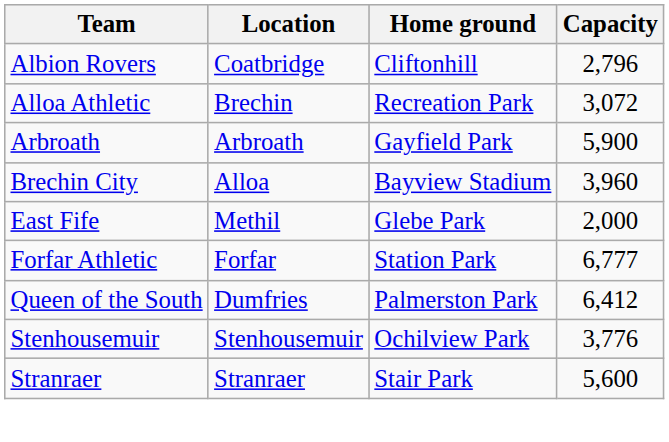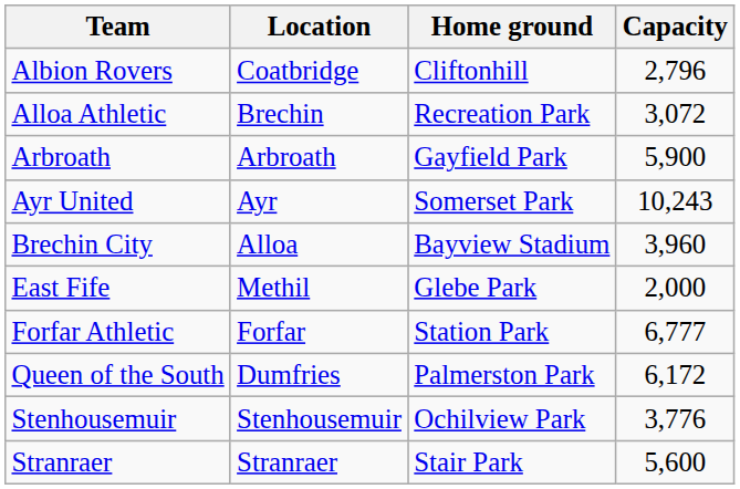 <table class="wikitable sortable">
 <tr>
 <th>Team</th>
 <th>Location</th>
 <th>Home ground</th>
 <th>Capacity</th>
 </tr>
 <tr>
 <td><a href='#'>Albion Rovers</a></td>
 <td><a href='#'>Coatbridge</a></td>
 <td><a href='#'>Cliftonhill</a></td>
 <td align="center">2,796</td>
 </tr>
 <tr>
 <td><a href='#'>Alloa Athletic</a></td>
 <td><a href='#'>Brechin</a></td>
 <td><a href='#'>Recreation Park</a></td>
 <td align="center">3,072</td>
 </tr>
 <tr>
 <td><a href='#'>Arbroath</a></td>
 <td><a href='#'>Arbroath</a></td>
 <td><a href='#'>Gayfield Park</a></td>
 <td align="center">5,900</td>
 </tr>
 <tr>
+<td><a href='#'>Ayr United</a></td>
+<td><a href='#'>Ayr</a></td>
+<td><a href='#'>Somerset Park</a></td>
+<td align="center">10,243</td>
+</tr>
+<tr>
 <td><a href='#'>Brechin City</a></td>
 <td><a href='#'>Alloa</a></td>
 <td><a href='#'>Bayview Stadium</a></td>
 <td align="center">3,960</td>
 </tr>
 <tr>
 <td><a href='#'>East Fife</a></td>
 <td><a href='#'>Methil</a></td>
 <td><a href='#'>Glebe Park</a></td>
 <td align="center">2,000</td>
 </tr>
 <tr>
 <td><a href='#'>Forfar Athletic</a></td>
 <td><a href='#'>Forfar</a></td>
 <td><a href='#'>Station Park</a></td>
 <td align="center">6,777</td>
 </tr>
 <tr>
 <td><a href='#'>Queen of the South</a></td>
 <td><a href='#'>Dumfries</a></td>
 <td><a href='#'>Palmerston Park</a></td>
-<td align="center">6,412</td>
+<td align="center">6,172</td>
 </tr>
 <tr>
 <td><a href='#'>Stenhousemuir</a></td>
 <td><a href='#'>Stenhousemuir</a></td>
 <td><a href='#'>Ochilview Park</a></td>
 <td align="center">3,776</td>
 </tr>
 <tr>
 <td><a href='#'>Stranraer</a></td>
 <td><a href='#'>Stranraer</a></td>
 <td><a href='#'>Stair Park</a></td>
 <td align="center">5,600</td>
 </tr>
 </table>
